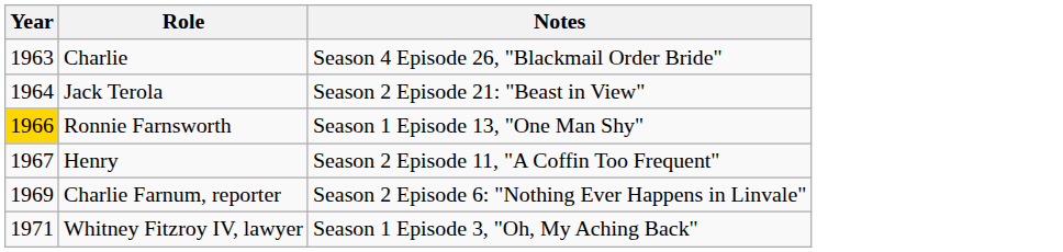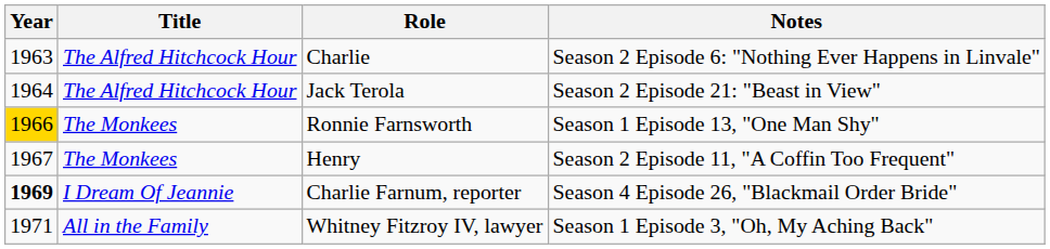 <table class="wikitable">
 <tr>
 <th>Year</th>
+<th>Title</th>
 <th>Role</th>
 <th>Notes</th>
 </tr>
 <tr>
 <td>1963</td>
+<td><em><a href='#'>The Alfred Hitchcock Hour</a></em></td>
 <td>Charlie</td>
-<td>Season 4 Episode 26, "Blackmail Order Bride"</td>
+<td>Season 2 Episode 6: "Nothing Ever Happens in Linvale"</td>
 </tr>
 <tr>
 <td>1964</td>
+<td><em><a href='#'>The Alfred Hitchcock Hour</a></em></td>
 <td>Jack Terola</td>
 <td>Season 2 Episode 21: "Beast in View"</td>
 </tr>
 <tr>
 <td style="background: gold;">1966</td>
+<td><em><a href='#'>The Monkees</a></em></td>
 <td>Ronnie Farnsworth</td>
 <td>Season 1 Episode 13, "One Man Shy"</td>
 </tr>
 <tr>
 <td>1967</td>
+<td><em><a href='#'>The Monkees</a></em></td>
 <td>Henry</td>
 <td>Season 2 Episode 11, "A Coffin Too Frequent"</td>
 </tr>
 <tr>
-<td>1969</td>
+<td><strong>1969</strong></td>
+<td><em><a href='#'>I Dream Of Jeannie</a></em></td>
 <td>Charlie Farnum, reporter</td>
-<td>Season 2 Episode 6: "Nothing Ever Happens in Linvale"</td>
+<td>Season 4 Episode 26, "Blackmail Order Bride"</td>
 </tr>
 <tr>
 <td>1971</td>
+<td><em><a href='#'>All in the Family</a></em></td>
 <td>Whitney Fitzroy IV, lawyer</td>
 <td>Season 1 Episode 3, "Oh, My Aching Back"</td>
 </tr>
 </table>
